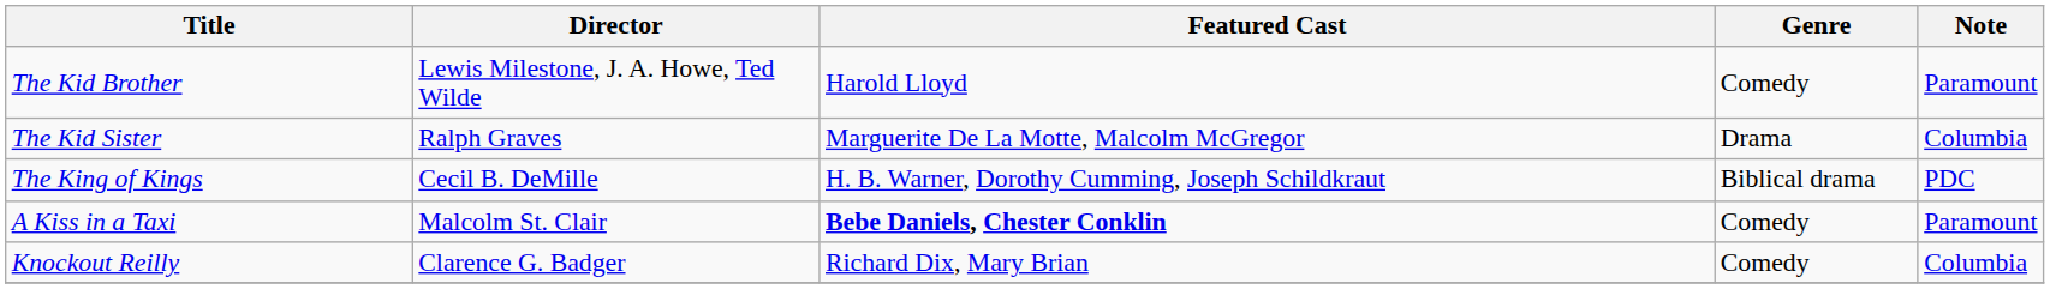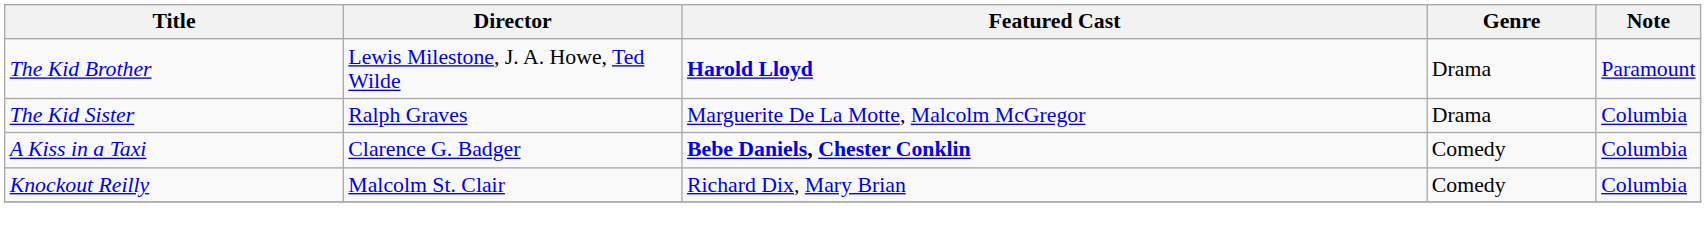 <table class="wikitable">
 <tr>
 <th style="width:20%;">Title</th>
 <th style="width:20%;">Director</th>
 <th style="width:44%;">Featured Cast</th>
 <th style="width:10%;">Genre</th>
 <th style="width:10%;">Note</th>
 </tr>
 <tr>
 <td><em><a href='#'>The Kid Brother</a></em></td>
 <td><a href='#'>Lewis Milestone</a>, J. A. Howe, <a href='#'>Ted Wilde</a></td>
-<td><a href='#'>Harold Lloyd</a></td>
-<td>Comedy</td>
+<td><strong><a href='#'>Harold Lloyd</a></strong></td>
+<td>Drama</td>
 <td><a href='#'>Paramount</a></td>
 </tr>
 <tr>
 <td><em><a href='#'>The Kid Sister</a></em></td>
 <td><a href='#'>Ralph Graves</a></td>
 <td><a href='#'>Marguerite De La Motte</a>, <a href='#'>Malcolm McGregor</a></td>
 <td>Drama</td>
 <td><a href='#'>Columbia</a></td>
 </tr>
 <tr>
-<td><em><a href='#'>The King of Kings</a></em></td>
-<td><a href='#'>Cecil B. DeMille</a></td>
-<td><a href='#'>H. B. Warner</a>, <a href='#'>Dorothy Cumming</a>, <a href='#'>Joseph Schildkraut</a></td>
-<td>Biblical drama</td>
-<td><a href='#'>PDC</a></td>
-</tr>
-<tr>
 <td><em><a href='#'>A Kiss in a Taxi</a></em></td>
-<td><a href='#'>Malcolm St. Clair</a></td>
+<td><a href='#'>Clarence G. Badger</a></td>
 <td><strong><a href='#'>Bebe Daniels</a>, <a href='#'>Chester Conklin</a></strong></td>
 <td>Comedy</td>
-<td><a href='#'>Paramount</a></td>
+<td><a href='#'>Columbia</a></td>
 </tr>
 <tr>
 <td><em><a href='#'>Knockout Reilly</a></em></td>
-<td><a href='#'>Clarence G. Badger</a></td>
+<td><a href='#'>Malcolm St. Clair</a></td>
 <td><a href='#'>Richard Dix</a>, <a href='#'>Mary Brian</a></td>
 <td>Comedy</td>
 <td><a href='#'>Columbia</a></td>
 </tr>
 <tr>
 </tr>
 </table>
